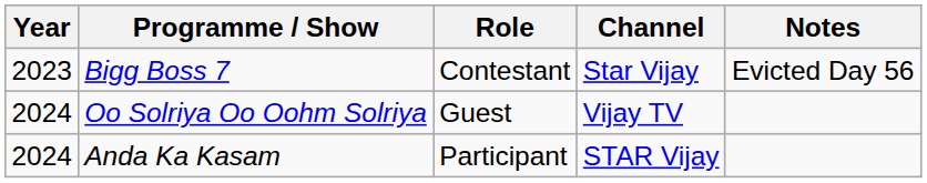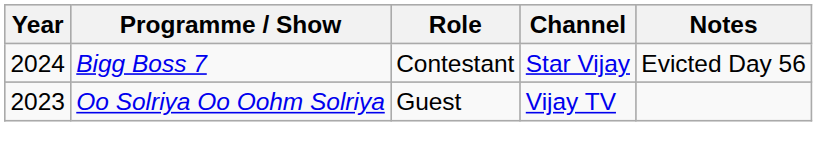 <table class="wikitable" style="font-size: 95%;">
 <tr>
 <th>Year</th>
 <th>Programme / Show</th>
 <th>Role</th>
 <th>Channel</th>
 <th>Notes</th>
 </tr>
 <tr>
-<td>2023</td>
+<td>2024</td>
 <td><em><a href='#'> Bigg Boss 7</a></em></td>
 <td>Contestant</td>
 <td><a href='#'>Star Vijay</a></td>
 <td>Evicted Day 56</td>
 </tr>
 <tr>
-<td>2024</td>
+<td>2023</td>
 <td><em><a href='#'>Oo Solriya Oo Oohm Solriya</a> </em></td>
 <td>Guest</td>
 <td><a href='#'>Vijay TV</a></td>
 <td></td>
 </tr>
-<tr>
-<td>2024</td>
-<td><em>Anda Ka Kasam</em></td>
-<td>Participant</td>
-<td><a href='#'>STAR Vijay</a></td>
-<td></td>
-</tr>
 </table>
